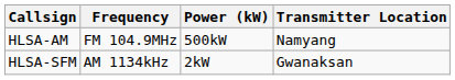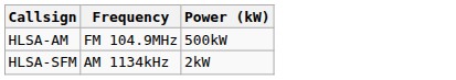 <table class="wikitable">
 <tr>
 <th>Callsign</th>
 <th>Frequency</th>
 <th>Power (kW)</th>
-<th>Transmitter Location</th>
 </tr>
 <tr>
 <td>HLSA-AM</td>
 <td>FM 104.9MHz</td>
 <td>500kW</td>
-<td>Namyang</td>
 </tr>
 <tr>
 <td>HLSA-SFM</td>
 <td>AM 1134kHz</td>
 <td>2kW</td>
-<td>Gwanaksan</td>
 </tr>
 </table>
